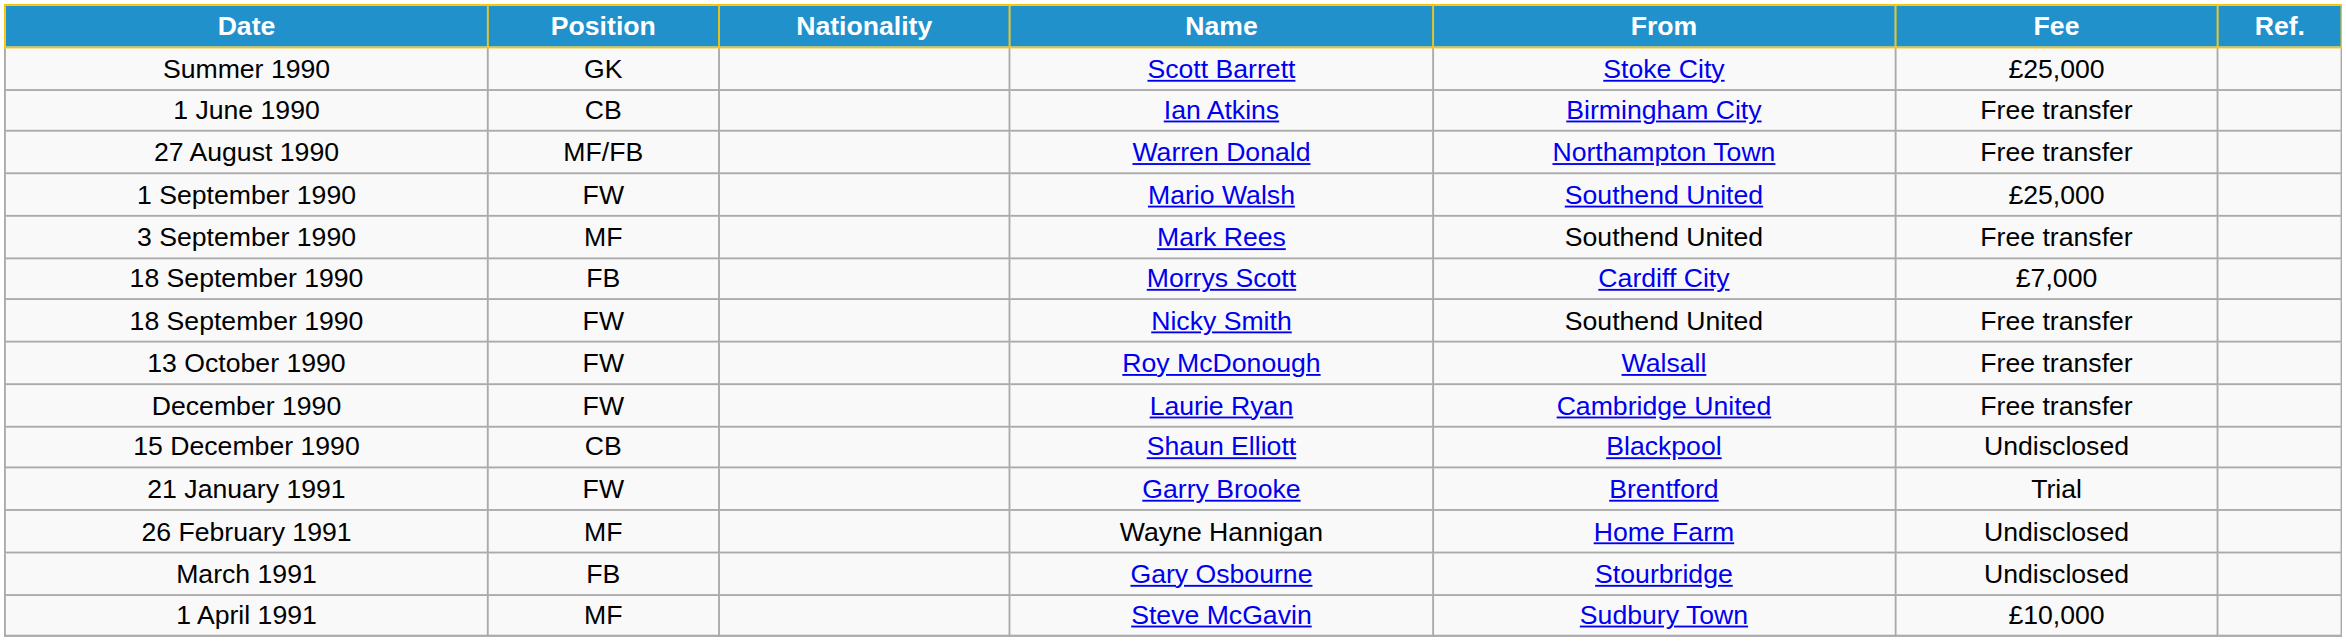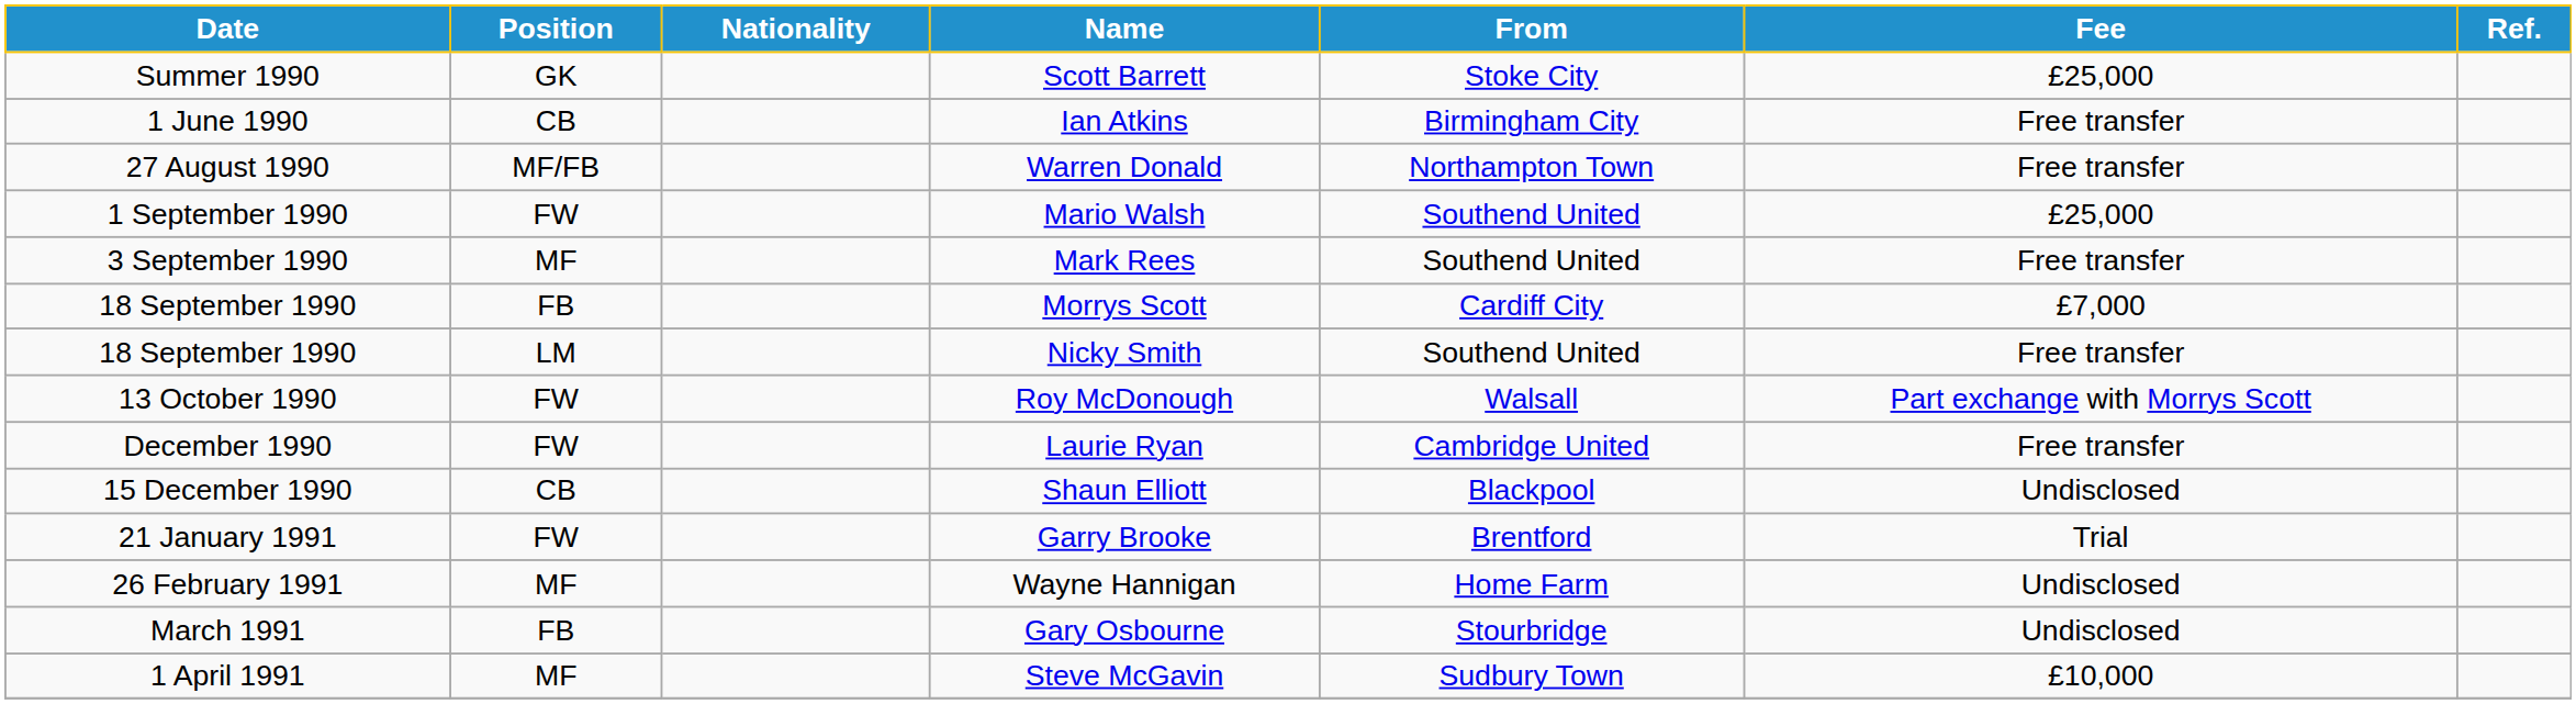 <table class="wikitable" style="text-align:center; font-size:90%; width:100%;">
 <tr>
 <th style="background:#2191CC; color:white; border:1px solid #F7C408; text-align:center;">Date</th>
 <th style="background:#2191CC; color:white; border:1px solid #F7C408; text-align:center;">Position</th>
 <th style="background:#2191CC; color:white; border:1px solid #F7C408; text-align:center;">Nationality</th>
 <th style="background:#2191CC; color:white; border:1px solid #F7C408; text-align:center;">Name</th>
 <th style="background:#2191CC; color:white; border:1px solid #F7C408; text-align:center;">From</th>
 <th style="background:#2191CC; color:white; border:1px solid #F7C408; text-align:center;">Fee</th>
 <th style="background:#2191CC; color:white; border:1px solid #F7C408; text-align:center;">Ref.</th>
 </tr>
 <tr>
 <td>Summer 1990</td>
 <td>GK</td>
 <td></td>
 <td><a href='#'>Scott Barrett</a></td>
 <td> <a href='#'>Stoke City</a></td>
 <td>£25,000</td>
 <td></td>
 </tr>
 <tr>
 <td>1 June 1990</td>
 <td>CB</td>
 <td></td>
 <td><a href='#'>Ian Atkins</a></td>
 <td> <a href='#'>Birmingham City</a></td>
 <td>Free transfer</td>
 <td></td>
 </tr>
 <tr>
 <td>27 August 1990</td>
 <td>MF/FB</td>
 <td></td>
 <td><a href='#'>Warren Donald</a></td>
 <td> <a href='#'>Northampton Town</a></td>
 <td>Free transfer</td>
 <td></td>
 </tr>
 <tr>
 <td>1 September 1990</td>
 <td>FW</td>
 <td></td>
 <td><a href='#'>Mario Walsh</a></td>
 <td> <a href='#'>Southend United</a></td>
 <td>£25,000</td>
 <td></td>
 </tr>
 <tr>
 <td>3 September 1990</td>
 <td>MF</td>
 <td></td>
 <td><a href='#'>Mark Rees</a></td>
 <td> Southend United</td>
 <td>Free transfer</td>
 <td></td>
 </tr>
 <tr>
 <td>18 September 1990</td>
 <td>FB</td>
 <td></td>
 <td><a href='#'>Morrys Scott</a></td>
 <td> <a href='#'>Cardiff City</a></td>
 <td>£7,000</td>
 <td></td>
 </tr>
 <tr>
 <td>18 September 1990</td>
-<td>FW</td>
+<td>LM</td>
 <td></td>
 <td><a href='#'>Nicky Smith</a></td>
 <td> Southend United</td>
 <td>Free transfer</td>
 <td></td>
 </tr>
 <tr>
 <td>13 October 1990</td>
 <td>FW</td>
 <td></td>
 <td><a href='#'>Roy McDonough</a></td>
 <td> <a href='#'>Walsall</a></td>
-<td>Free transfer</td>
+<td><a href='#'>Part exchange</a> with <a href='#'>Morrys Scott</a></td>
 <td></td>
 </tr>
 <tr>
 <td>December 1990</td>
 <td>FW</td>
 <td></td>
 <td><a href='#'>Laurie Ryan</a></td>
 <td> <a href='#'>Cambridge United</a></td>
 <td>Free transfer</td>
 <td></td>
 </tr>
 <tr>
 <td>15 December 1990</td>
 <td>CB</td>
 <td></td>
 <td><a href='#'>Shaun Elliott</a></td>
 <td> <a href='#'>Blackpool</a></td>
 <td>Undisclosed</td>
 <td></td>
 </tr>
 <tr>
 <td>21 January 1991</td>
 <td>FW</td>
 <td></td>
 <td><a href='#'>Garry Brooke</a></td>
 <td> <a href='#'>Brentford</a></td>
 <td>Trial</td>
 <td></td>
 </tr>
 <tr>
 <td>26 February 1991</td>
 <td>MF</td>
 <td></td>
 <td>Wayne Hannigan</td>
 <td> <a href='#'>Home Farm</a></td>
 <td>Undisclosed</td>
 <td></td>
 </tr>
 <tr>
 <td>March 1991</td>
 <td>FB</td>
 <td></td>
 <td><a href='#'>Gary Osbourne</a></td>
 <td> <a href='#'>Stourbridge</a></td>
 <td>Undisclosed</td>
 <td></td>
 </tr>
 <tr>
 <td>1 April 1991</td>
 <td>MF</td>
 <td></td>
 <td><a href='#'>Steve McGavin</a></td>
 <td> <a href='#'>Sudbury Town</a></td>
 <td>£10,000</td>
 <td></td>
 </tr>
 <tr>
 </tr>
 </table>
